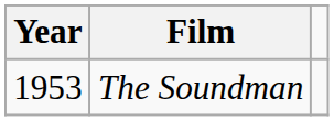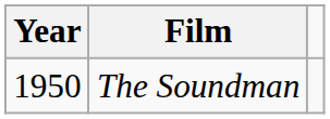 <table class="wikitable">
 <tr>
 <th>Year</th>
 <th>Film</th>
 </tr>
 <tr>
-<td>1953</td>
+<td>1950</td>
 <td><em>The Soundman</em></td>
 <td><small></small></td>
 </tr>
 </table>
